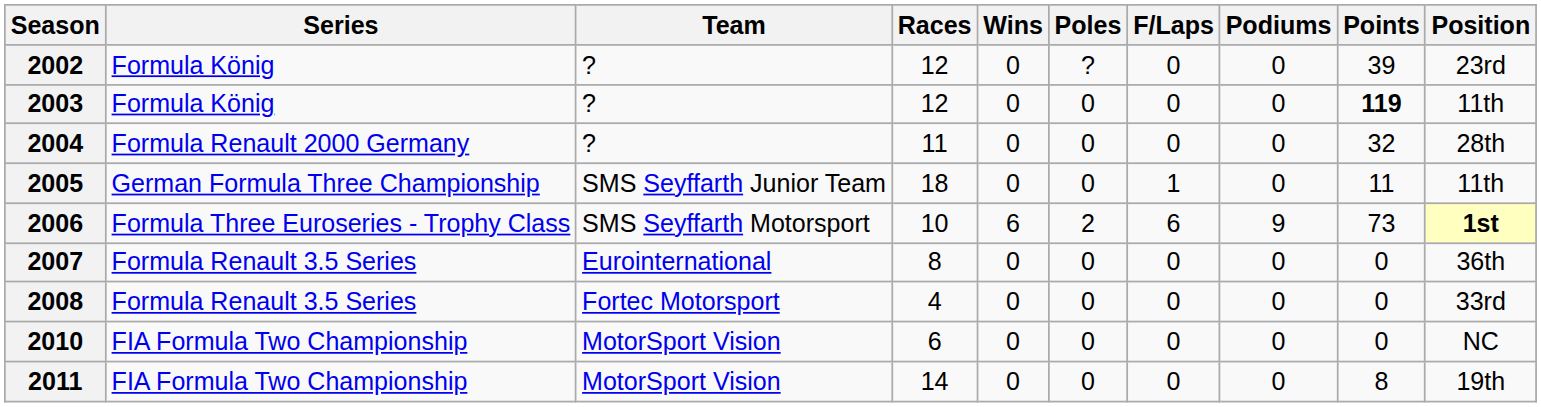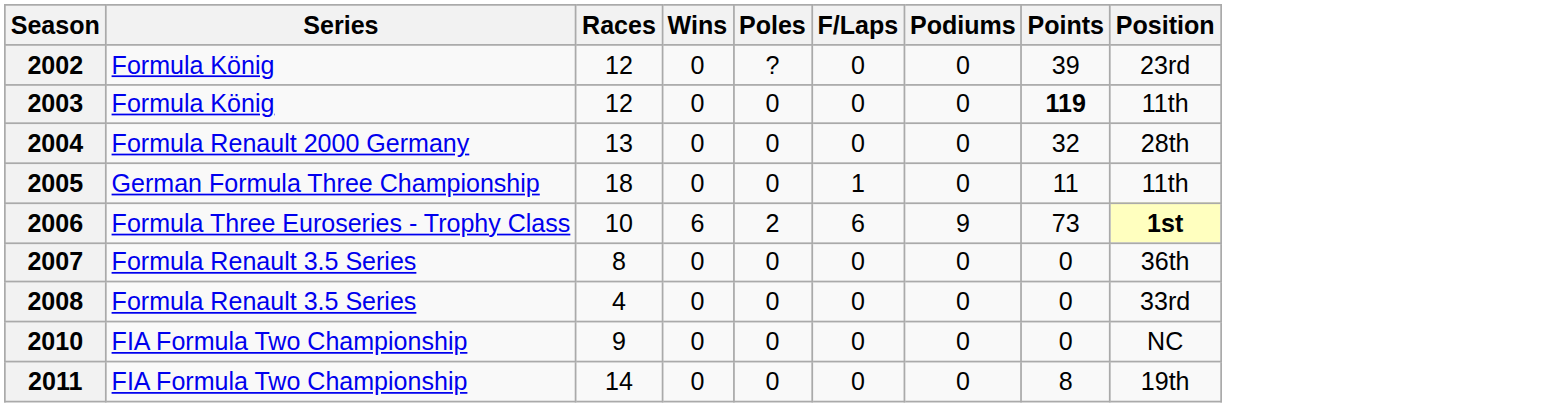 <table class="wikitable" style="font-size: 90%; text-align:center">
 <tr>
 <th>Season</th>
 <th>Series</th>
-<th>Team</th>
 <th>Races</th>
 <th>Wins</th>
 <th>Poles</th>
 <th>F/Laps</th>
 <th>Podiums</th>
 <th>Points</th>
 <th>Position</th>
 </tr>
 <tr>
 <th>2002</th>
 <td align=left><a href='#'>Formula König</a></td>
-<td align=left>?</td>
 <td>12</td>
 <td>0</td>
 <td>?</td>
 <td>0</td>
 <td>0</td>
 <td>39</td>
 <td>23rd</td>
 </tr>
 <tr>
 <th>2003</th>
 <td align=left><a href='#'>Formula König</a></td>
-<td align=left>?</td>
 <td>12</td>
 <td>0</td>
 <td>0</td>
 <td>0</td>
 <td>0</td>
 <td><strong>119</strong></td>
 <td>11th</td>
 </tr>
 <tr>
 <th>2004</th>
 <td align=left><a href='#'>Formula Renault 2000 Germany</a></td>
-<td align=left>?</td>
-<td>11</td>
+<td>13</td>
 <td>0</td>
 <td>0</td>
 <td>0</td>
 <td>0</td>
 <td>32</td>
 <td>28th</td>
 </tr>
 <tr>
 <th>2005</th>
 <td align=left><a href='#'>German Formula Three Championship</a></td>
-<td align=left>SMS <a href='#'>Seyffarth</a> Junior Team</td>
 <td>18</td>
 <td>0</td>
 <td>0</td>
 <td>1</td>
 <td>0</td>
 <td>11</td>
 <td>11th</td>
 </tr>
 <tr>
 <th>2006</th>
 <td align=left><a href='#'>Formula Three Euroseries - Trophy Class</a></td>
-<td align=left>SMS <a href='#'>Seyffarth</a> Motorsport</td>
 <td>10</td>
 <td>6</td>
 <td>2</td>
 <td>6</td>
 <td>9</td>
 <td>73</td>
 <td style="background:#FFFFBF;"><strong>1st</strong></td>
 </tr>
 <tr>
 <th>2007</th>
 <td align=left><a href='#'>Formula Renault 3.5 Series</a></td>
-<td align=left><a href='#'>Eurointernational</a></td>
 <td>8</td>
 <td>0</td>
 <td>0</td>
 <td>0</td>
 <td>0</td>
 <td>0</td>
 <td>36th</td>
 </tr>
 <tr>
 <th>2008</th>
 <td align=left><a href='#'>Formula Renault 3.5 Series</a></td>
-<td align=left><a href='#'>Fortec Motorsport</a></td>
 <td>4</td>
 <td>0</td>
 <td>0</td>
 <td>0</td>
 <td>0</td>
 <td>0</td>
 <td>33rd</td>
 </tr>
 <tr>
 <th>2010</th>
 <td align=left><a href='#'>FIA Formula Two Championship</a></td>
-<td align=left><a href='#'>MotorSport Vision</a></td>
-<td>6</td>
+<td>9</td>
 <td>0</td>
 <td>0</td>
 <td>0</td>
 <td>0</td>
 <td>0</td>
 <td>NC</td>
 </tr>
 <tr>
 <th>2011</th>
 <td align=left><a href='#'>FIA Formula Two Championship</a></td>
-<td align=left><a href='#'>MotorSport Vision</a></td>
 <td>14</td>
 <td>0</td>
 <td>0</td>
 <td>0</td>
 <td>0</td>
 <td>8</td>
 <td>19th</td>
 </tr>
 </table>
